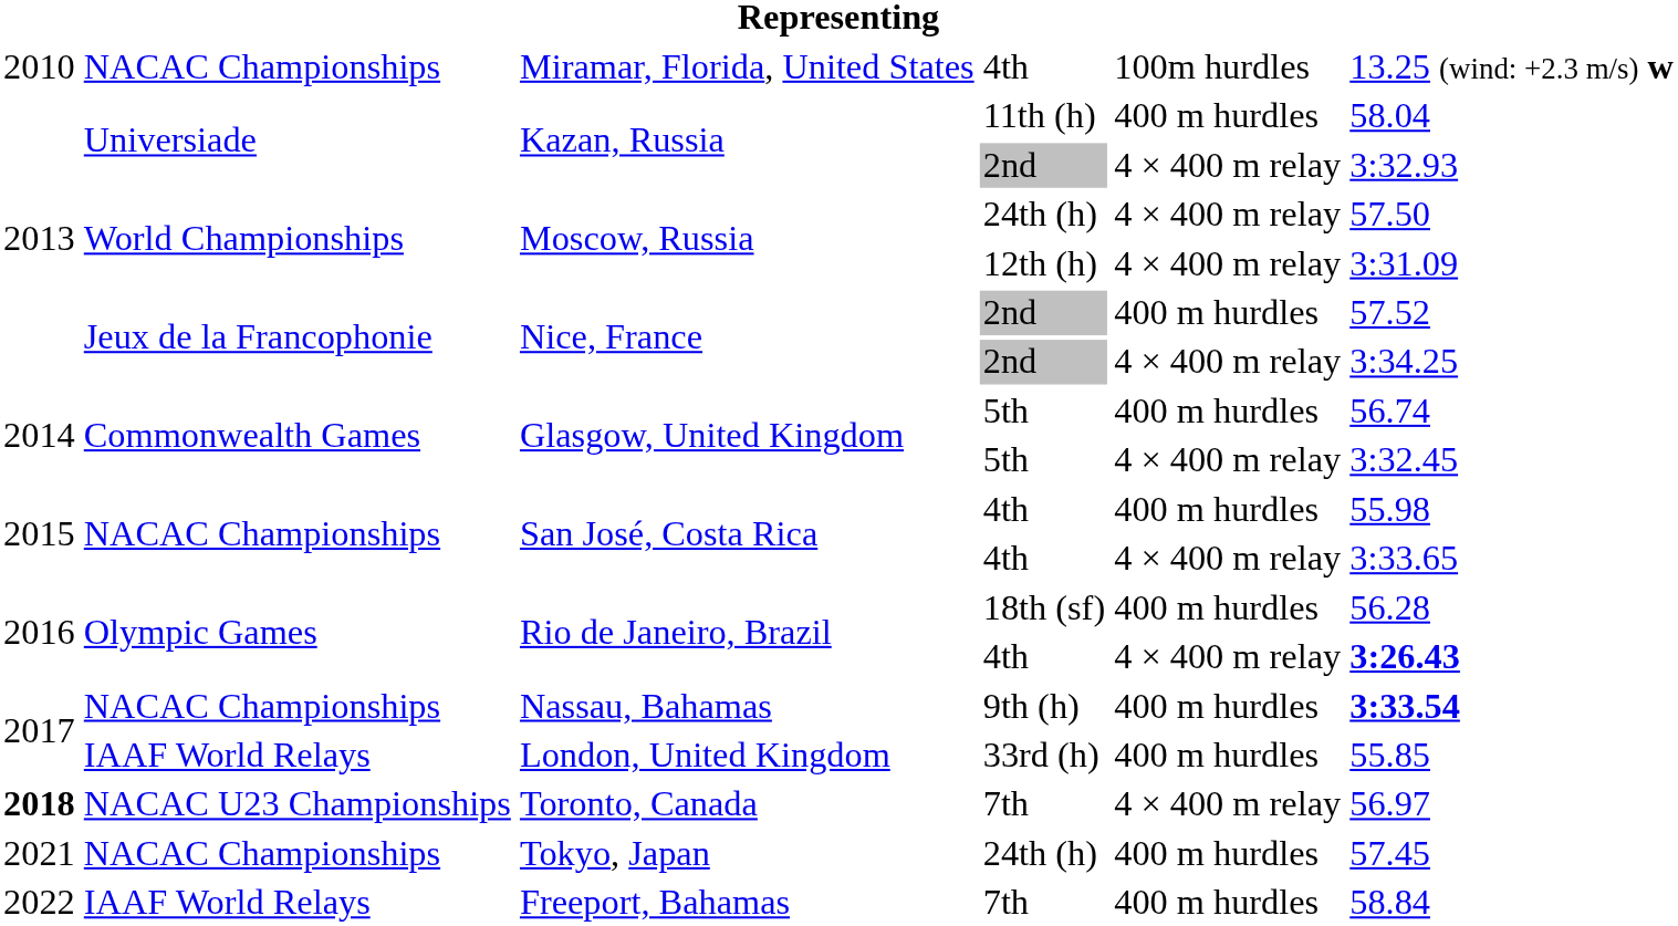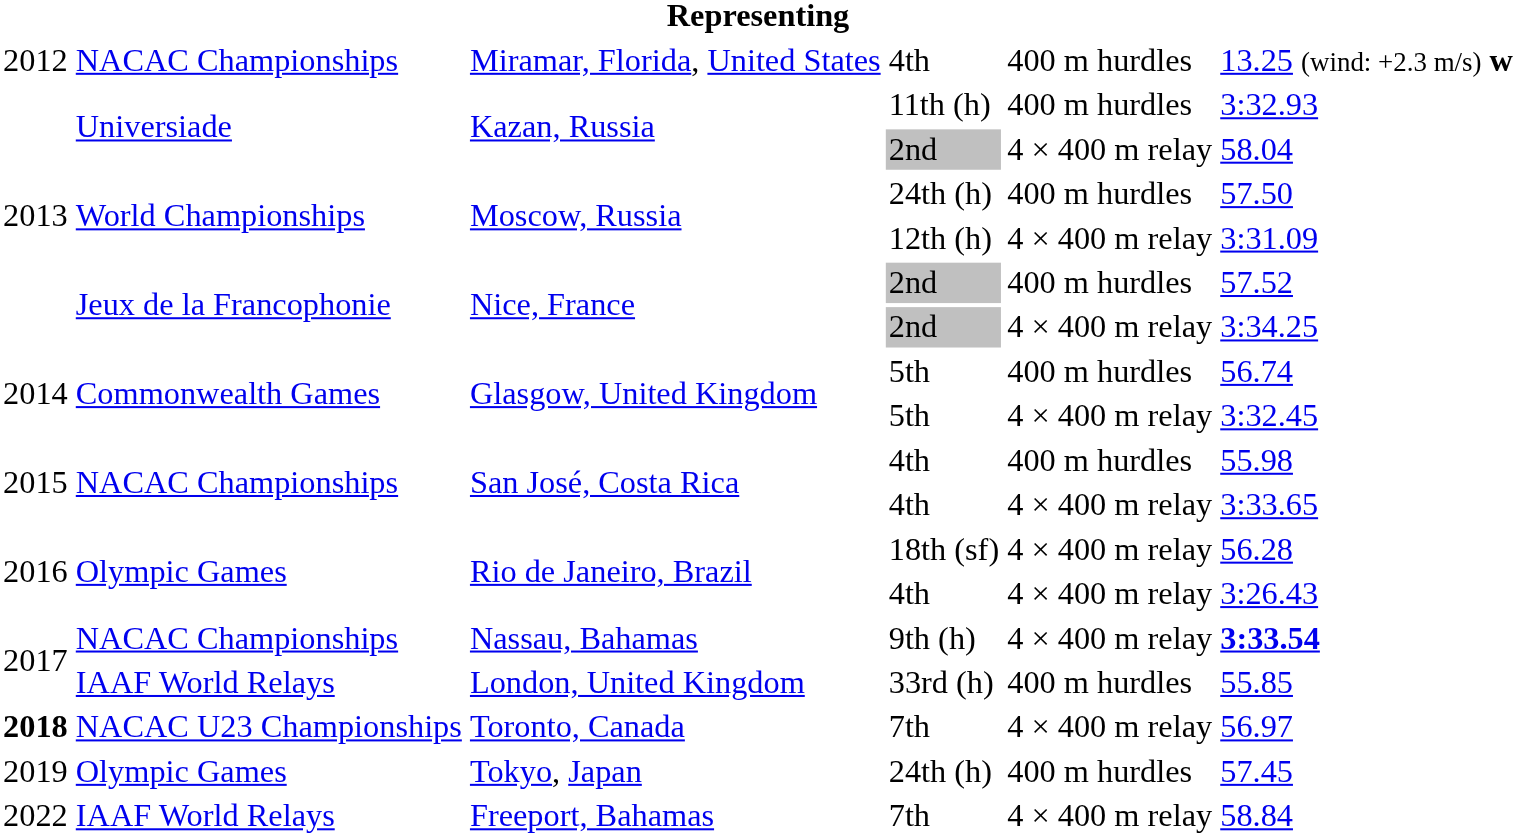 <table>
 <tr>
 <th colspan="6">Representing </th>
 </tr>
 <tr>
-<td>2010</td>
+<td>2012</td>
 <td><a href='#'>NACAC Championships</a></td>
 <td><a href='#'>Miramar, Florida</a>, <a href='#'>United States</a></td>
 <td>4th</td>
-<td>100m hurdles</td>
+<td>400 m hurdles</td>
 <td><a href='#'>13.25</a> <small>(wind: +2.3 m/s)</small> <strong>w</strong></td>
 </tr>
 <tr>
 <td rowspan=6>2013</td>
 <td rowspan=2><a href='#'>Universiade</a></td>
 <td rowspan=2><a href='#'>Kazan, Russia</a></td>
 <td>11th (h)</td>
 <td>400 m hurdles</td>
-<td><a href='#'>58.04</a></td>
+<td><a href='#'>3:32.93</a></td>
 </tr>
 <tr>
 <td bgcolor=silver>2nd</td>
 <td>4 × 400 m relay</td>
-<td><a href='#'>3:32.93</a></td>
+<td><a href='#'>58.04</a></td>
 </tr>
 <tr>
 <td rowspan=2><a href='#'>World Championships</a></td>
 <td rowspan=2><a href='#'>Moscow, Russia</a></td>
 <td>24th (h)</td>
-<td>4 × 400 m relay</td>
+<td>400 m hurdles</td>
 <td><a href='#'>57.50</a></td>
 </tr>
 <tr>
 <td>12th (h)</td>
 <td>4 × 400 m relay</td>
 <td><a href='#'>3:31.09</a></td>
 </tr>
 <tr>
 <td rowspan=2><a href='#'>Jeux de la Francophonie</a></td>
 <td rowspan=2><a href='#'>Nice, France</a></td>
 <td bgcolor=silver>2nd</td>
 <td>400 m hurdles</td>
 <td><a href='#'>57.52</a></td>
 </tr>
 <tr>
 <td bgcolor=silver>2nd</td>
 <td>4 × 400 m relay</td>
 <td><a href='#'>3:34.25</a></td>
 </tr>
 <tr>
 <td rowspan=2>2014</td>
 <td rowspan=2><a href='#'>Commonwealth Games</a></td>
 <td rowspan=2><a href='#'>Glasgow, United Kingdom</a></td>
 <td>5th</td>
 <td>400 m hurdles</td>
 <td><a href='#'>56.74</a></td>
 </tr>
 <tr>
 <td>5th</td>
 <td>4 × 400 m relay</td>
 <td><a href='#'>3:32.45</a></td>
 </tr>
 <tr>
 <td rowspan=2>2015</td>
 <td rowspan=2><a href='#'>NACAC Championships</a></td>
 <td rowspan=2><a href='#'>San José, Costa Rica</a></td>
 <td>4th</td>
 <td>400 m hurdles</td>
 <td><a href='#'>55.98</a></td>
 </tr>
 <tr>
 <td>4th</td>
 <td>4 × 400 m relay</td>
 <td><a href='#'>3:33.65</a></td>
 </tr>
 <tr>
 <td rowspan=2>2016</td>
 <td rowspan=2><a href='#'>Olympic Games</a></td>
 <td rowspan=2><a href='#'>Rio de Janeiro, Brazil</a></td>
 <td>18th (sf)</td>
-<td>400 m hurdles</td>
+<td>4 × 400 m relay</td>
 <td><a href='#'>56.28</a></td>
 </tr>
 <tr>
 <td>4th</td>
 <td>4 × 400 m relay</td>
-<td><strong><a href='#'>3:26.43</a></strong></td>
+<td><a href='#'>3:26.43</a></td>
 </tr>
 <tr>
 <td rowspan=2>2017</td>
 <td><a href='#'>NACAC Championships</a></td>
 <td><a href='#'>Nassau, Bahamas</a></td>
 <td>9th (h)</td>
-<td>400 m hurdles</td>
+<td>4 × 400 m relay</td>
 <td><strong><a href='#'>3:33.54</a></strong></td>
 </tr>
 <tr>
 <td><a href='#'>IAAF World Relays</a></td>
 <td><a href='#'>London, United Kingdom</a></td>
 <td>33rd (h)</td>
 <td>400 m hurdles</td>
 <td><a href='#'>55.85</a></td>
 </tr>
 <tr>
 <td><strong>2018</strong></td>
 <td><a href='#'>NACAC U23 Championships</a></td>
 <td><a href='#'>Toronto, Canada</a></td>
 <td>7th</td>
 <td>4 × 400 m relay</td>
 <td><a href='#'>56.97</a></td>
 </tr>
 <tr>
-<td>2021</td>
-<td><a href='#'>NACAC Championships</a></td>
+<td>2019</td>
+<td><a href='#'>Olympic Games</a></td>
 <td><a href='#'>Tokyo</a>, <a href='#'>Japan</a></td>
 <td>24th (h)</td>
 <td>400 m hurdles</td>
 <td><a href='#'>57.45</a></td>
 </tr>
 <tr>
 <td>2022</td>
 <td><a href='#'>IAAF World Relays</a></td>
 <td><a href='#'>Freeport, Bahamas</a></td>
 <td>7th</td>
-<td>400 m hurdles</td>
+<td>4 × 400 m relay</td>
 <td><a href='#'>58.84</a></td>
 </tr>
 </table>
